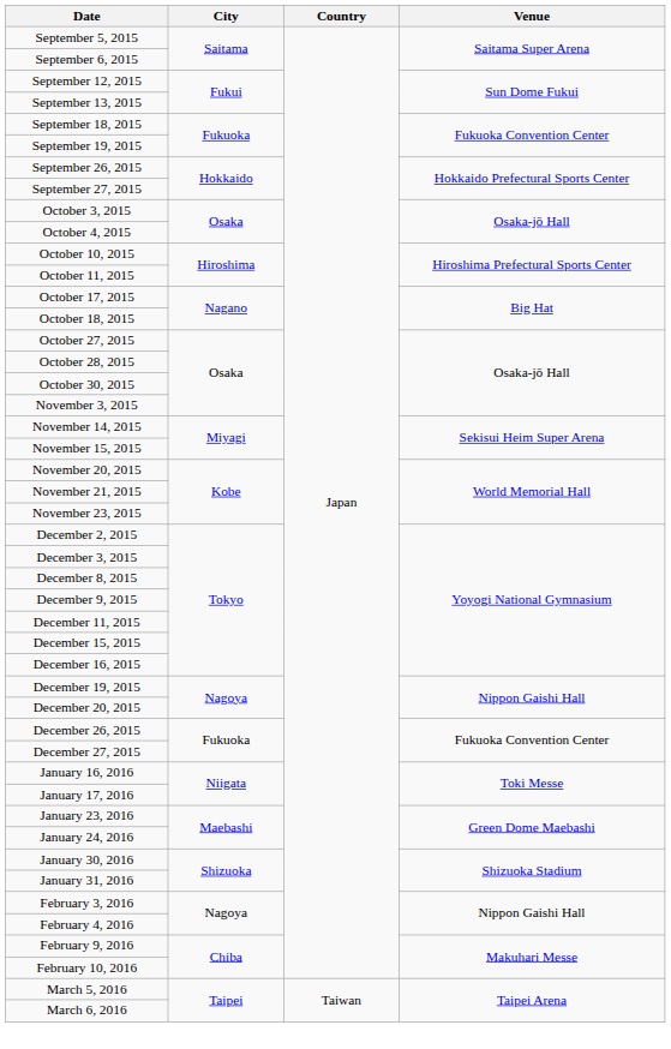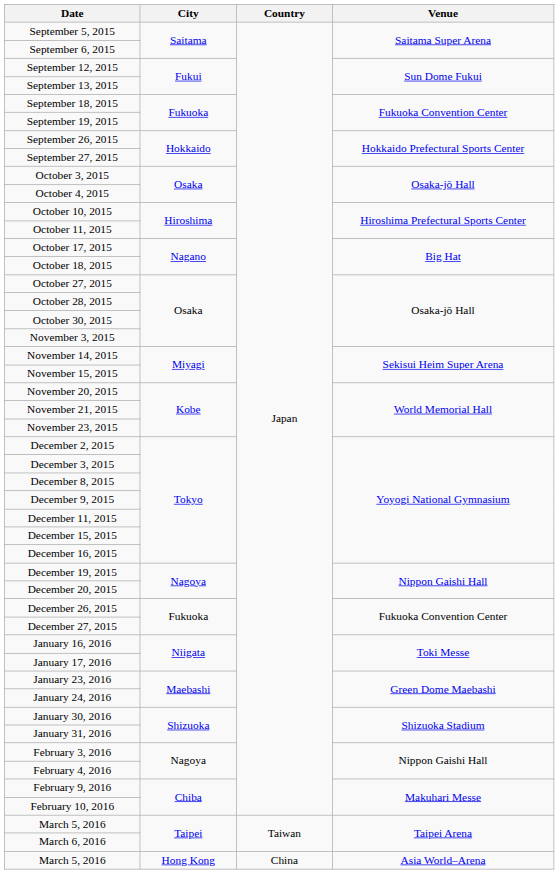 <table class="wikitable" style="text-align:center;">
 <tr>
 <th scope="col" style="width:11.5em;">Date</th>
 <th scope="col" style="width:8em;">City</th>
 <th scope="col" style="width:8em;">Country</th>
 <th scope="col" style="width:19em;">Venue</th>
 </tr>
 <tr>
 <td>September 5, 2015</td>
 <td rowspan="2"><a href='#'>Saitama</a></td>
 <td rowspan="44">Japan</td>
 <td rowspan="2"><a href='#'>Saitama Super Arena</a></td>
 </tr>
 <tr>
 <td>September 6, 2015</td>
 </tr>
 <tr>
 <td>September 12, 2015</td>
 <td rowspan="2"><a href='#'>Fukui</a></td>
 <td rowspan="2"><a href='#'>Sun Dome Fukui</a></td>
 </tr>
 <tr>
 <td>September 13, 2015</td>
 </tr>
 <tr>
 <td>September 18, 2015</td>
 <td rowspan="2"><a href='#'>Fukuoka</a></td>
 <td rowspan="2"><a href='#'>Fukuoka Convention Center</a></td>
 </tr>
 <tr>
 <td>September 19, 2015</td>
 </tr>
 <tr>
 <td>September 26, 2015</td>
 <td rowspan="2"><a href='#'>Hokkaido</a></td>
 <td rowspan="2"><a href='#'>Hokkaido Prefectural Sports Center</a></td>
 </tr>
 <tr>
 <td>September 27, 2015</td>
 </tr>
 <tr>
 <td>October 3, 2015</td>
 <td rowspan="2"><a href='#'>Osaka</a></td>
 <td rowspan="2"><a href='#'>Osaka-jō Hall</a></td>
 </tr>
 <tr>
 <td>October 4, 2015</td>
 </tr>
 <tr>
 <td>October 10, 2015</td>
 <td rowspan="2"><a href='#'>Hiroshima</a></td>
 <td rowspan="2"><a href='#'>Hiroshima Prefectural Sports Center</a></td>
 </tr>
 <tr>
 <td>October 11, 2015</td>
 </tr>
 <tr>
 <td>October 17, 2015</td>
 <td rowspan="2"><a href='#'>Nagano</a></td>
 <td rowspan="2"><a href='#'>Big Hat</a></td>
 </tr>
 <tr>
 <td>October 18, 2015</td>
 </tr>
 <tr>
 <td>October 27, 2015</td>
 <td rowspan="4">Osaka</td>
 <td rowspan="4">Osaka-jō Hall</td>
 </tr>
 <tr>
 <td>October 28, 2015</td>
 </tr>
 <tr>
 <td>October 30, 2015</td>
 </tr>
 <tr>
 <td>November 3, 2015</td>
 </tr>
 <tr>
 <td>November 14, 2015</td>
 <td rowspan="2"><a href='#'>Miyagi</a></td>
 <td rowspan="2"><a href='#'>Sekisui Heim Super Arena</a></td>
 </tr>
 <tr>
 <td>November 15, 2015</td>
 </tr>
 <tr>
 <td>November 20, 2015</td>
 <td rowspan="3"><a href='#'>Kobe</a></td>
 <td rowspan="3"><a href='#'>World Memorial Hall</a></td>
 </tr>
 <tr>
 <td>November 21, 2015</td>
 </tr>
 <tr>
 <td>November 23, 2015</td>
 </tr>
 <tr>
 <td>December 2, 2015</td>
 <td rowspan="7"><a href='#'>Tokyo</a></td>
 <td rowspan="7"><a href='#'>Yoyogi National Gymnasium</a></td>
 </tr>
 <tr>
 <td>December 3, 2015</td>
 </tr>
 <tr>
 <td>December 8, 2015</td>
 </tr>
 <tr>
 <td>December 9, 2015</td>
 </tr>
 <tr>
 <td>December 11, 2015</td>
 </tr>
 <tr>
 <td>December 15, 2015</td>
 </tr>
 <tr>
 <td>December 16, 2015</td>
 </tr>
 <tr>
 <td>December 19, 2015</td>
 <td rowspan="2"><a href='#'>Nagoya</a></td>
 <td rowspan="2"><a href='#'>Nippon Gaishi Hall</a></td>
 </tr>
 <tr>
 <td>December 20, 2015</td>
 </tr>
 <tr>
 <td>December 26, 2015</td>
 <td rowspan="2">Fukuoka</td>
 <td rowspan="2">Fukuoka Convention Center</td>
 </tr>
 <tr>
 <td>December 27, 2015</td>
 </tr>
 <tr>
 <td>January 16, 2016</td>
 <td rowspan="2"><a href='#'>Niigata</a></td>
 <td rowspan="2"><a href='#'>Toki Messe</a></td>
 </tr>
 <tr>
 <td>January 17, 2016</td>
 </tr>
 <tr>
 <td>January 23, 2016</td>
 <td rowspan="2"><a href='#'>Maebashi</a></td>
 <td rowspan="2"><a href='#'>Green Dome Maebashi</a></td>
 </tr>
 <tr>
 <td>January 24, 2016</td>
 </tr>
 <tr>
 <td>January 30, 2016</td>
 <td rowspan="2"><a href='#'>Shizuoka</a></td>
 <td rowspan="2"><a href='#'>Shizuoka Stadium</a></td>
 </tr>
 <tr>
 <td>January 31, 2016</td>
 </tr>
 <tr>
 <td>February 3, 2016</td>
 <td rowspan="2">Nagoya</td>
 <td rowspan="2">Nippon Gaishi Hall</td>
 </tr>
 <tr>
 <td>February 4, 2016</td>
 </tr>
 <tr>
 <td>February 9, 2016</td>
 <td rowspan="2"><a href='#'>Chiba</a></td>
 <td rowspan="2"><a href='#'>Makuhari Messe</a></td>
 </tr>
 <tr>
 <td>February 10, 2016</td>
 </tr>
 <tr>
 <td>March 5, 2016</td>
 <td rowspan="2"><a href='#'>Taipei</a></td>
 <td rowspan="2">Taiwan</td>
 <td rowspan="2"><a href='#'>Taipei Arena</a></td>
 </tr>
 <tr>
 <td>March 6, 2016</td>
 </tr>
+<tr>
+<td>March 5, 2016</td>
+<td><a href='#'>Hong Kong</a></td>
+<td>China</td>
+<td><a href='#'>Asia World–Arena</a></td>
+</tr>
 </table>
